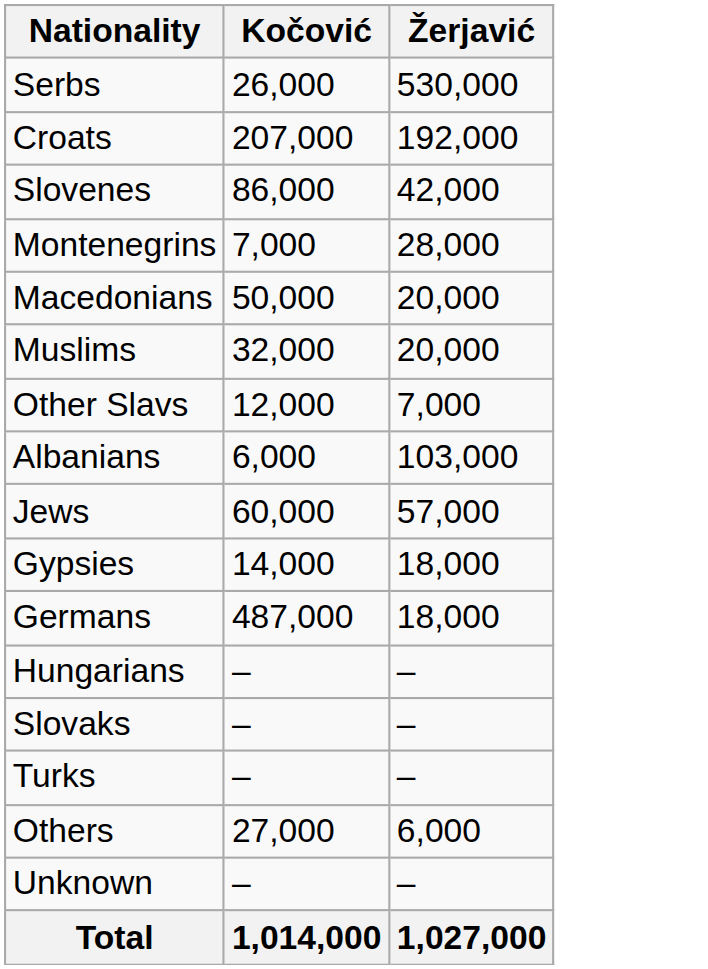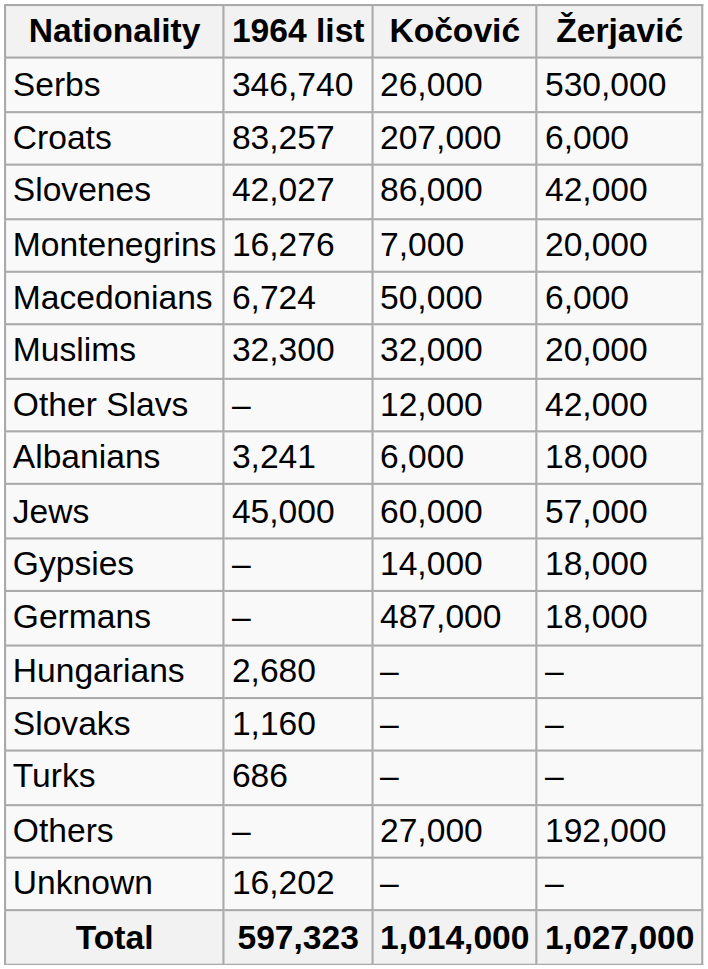 <table class="wikitable floatright">
 <tr>
 <th>Nationality</th>
+<th>1964 list</th>
 <th>Kočović</th>
 <th>Žerjavić</th>
 </tr>
 <tr>
 <td>Serbs</td>
+<td>346,740</td>
 <td>26,000</td>
 <td>530,000</td>
 </tr>
 <tr>
 <td>Croats</td>
+<td>83,257</td>
 <td>207,000</td>
-<td>192,000</td>
+<td>6,000</td>
 </tr>
 <tr>
 <td>Slovenes</td>
+<td>42,027</td>
 <td>86,000</td>
 <td>42,000</td>
 </tr>
 <tr>
 <td>Montenegrins</td>
+<td>16,276</td>
 <td>7,000</td>
-<td>28,000</td>
+<td>20,000</td>
 </tr>
 <tr>
 <td>Macedonians</td>
+<td>6,724</td>
 <td>50,000</td>
-<td>20,000</td>
+<td>6,000</td>
 </tr>
 <tr>
 <td>Muslims</td>
+<td>32,300</td>
 <td>32,000</td>
 <td>20,000</td>
 </tr>
 <tr>
 <td>Other Slavs</td>
+<td>–</td>
 <td>12,000</td>
-<td>7,000</td>
+<td>42,000</td>
 </tr>
 <tr>
 <td>Albanians</td>
+<td>3,241</td>
 <td>6,000</td>
-<td>103,000</td>
+<td>18,000</td>
 </tr>
 <tr>
 <td>Jews</td>
+<td>45,000</td>
 <td>60,000</td>
 <td>57,000</td>
 </tr>
 <tr>
 <td>Gypsies</td>
+<td>–</td>
 <td>14,000</td>
 <td>18,000</td>
 </tr>
 <tr>
 <td>Germans</td>
+<td>–</td>
 <td>487,000</td>
 <td>18,000</td>
 </tr>
 <tr>
 <td>Hungarians</td>
+<td>2,680</td>
 <td>–</td>
 <td>–</td>
 </tr>
 <tr>
 <td>Slovaks</td>
+<td>1,160</td>
 <td>–</td>
 <td>–</td>
 </tr>
 <tr>
 <td>Turks</td>
+<td>686</td>
 <td>–</td>
 <td>–</td>
 </tr>
 <tr>
 <td>Others</td>
+<td>–</td>
 <td>27,000</td>
-<td>6,000</td>
+<td>192,000</td>
 </tr>
 <tr>
 <td>Unknown</td>
+<td>16,202</td>
 <td>–</td>
 <td>–</td>
 </tr>
 <tr>
 <th>Total</th>
+<th>597,323</th>
 <th>1,014,000</th>
 <th>1,027,000</th>
 </tr>
 </table>
